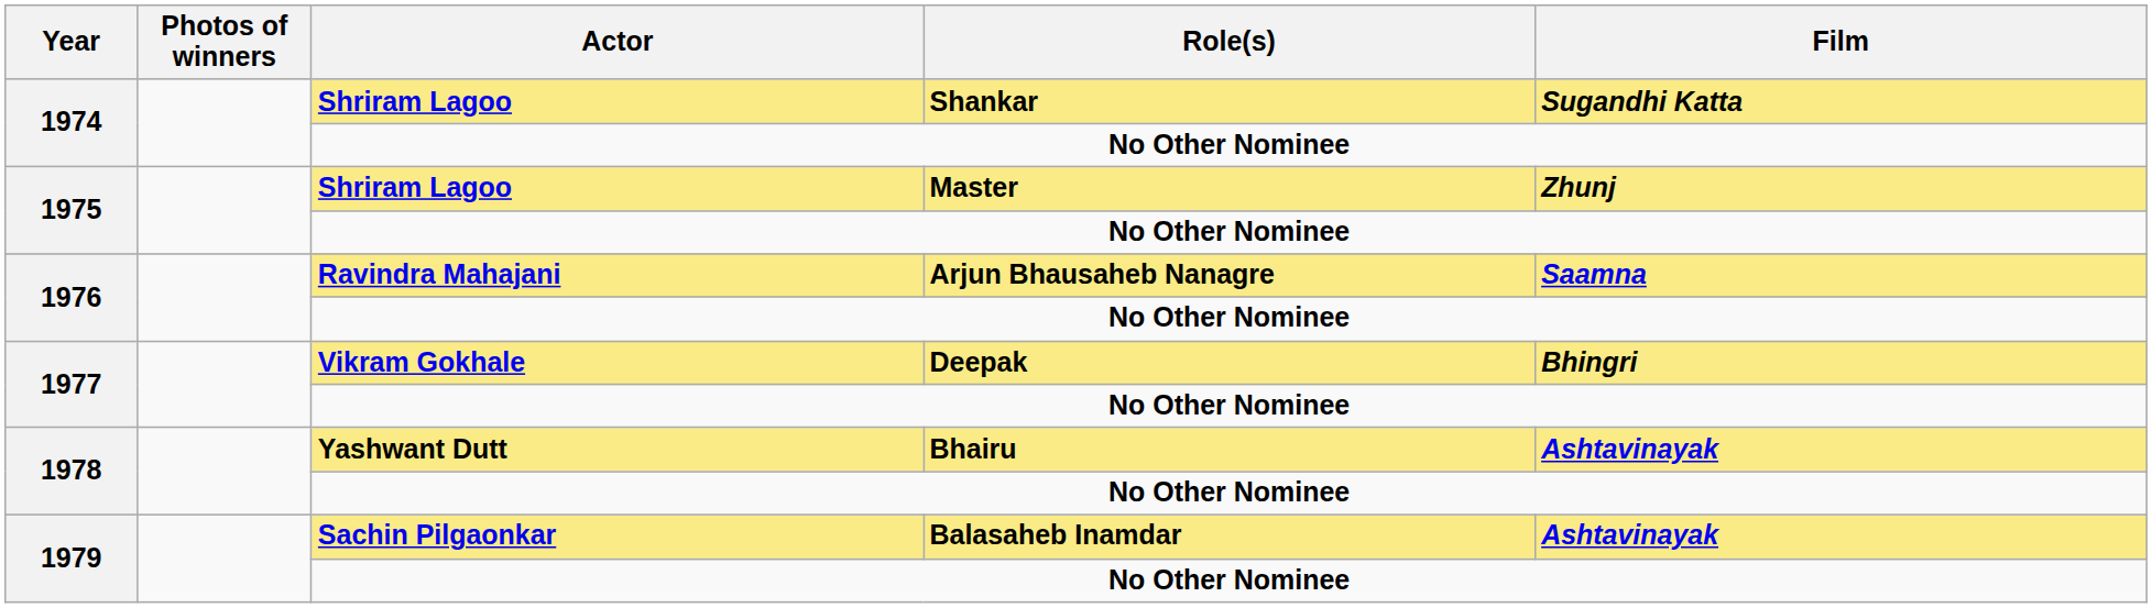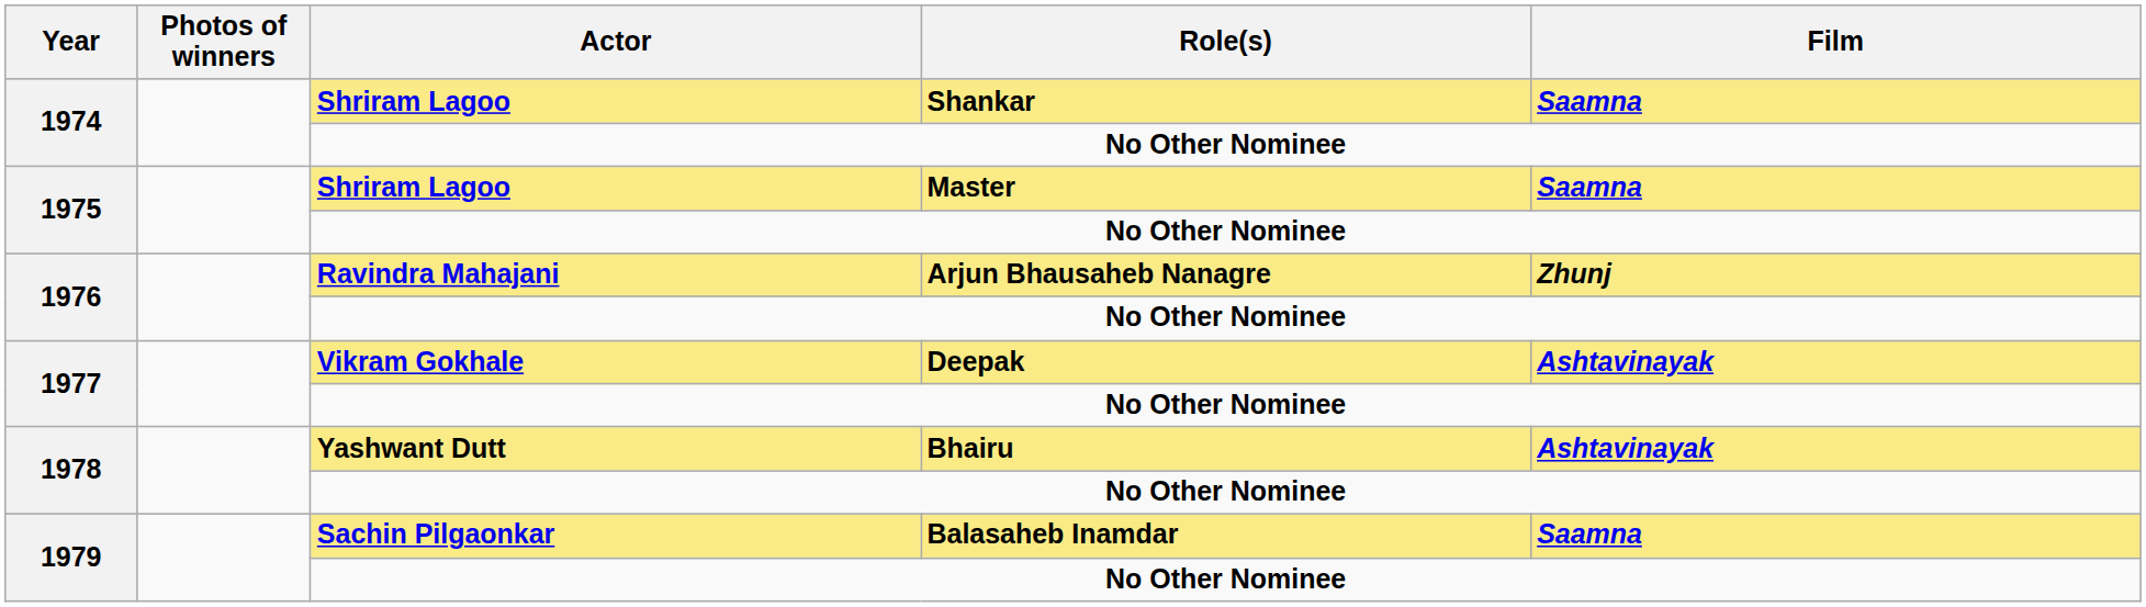 <table class="wikitable sortable" style="text-align:left;">
 <tr>
 <th scope="col" style="width:3%; text-align:center;">Year</th>
 <th scope="col" style="width:3%;text-align:center;">Photos of winners</th>
 <th scope="col" style="width:15%;text-align:center;">Actor</th>
 <th scope="col" style="width:15%;text-align:center;">Role(s)</th>
 <th scope="col" style="width:15%;text-align:center;">Film</th>
 </tr>
 <tr>
 <th scope="row" rowspan=2 style="text-align:center">1974</th>
 <td rowspan=2 style="text-align:center"></td>
 <td style="background:#FAEB86;"><strong><a href='#'>Shriram Lagoo</a></strong> </td>
 <td style="background:#FAEB86;"><strong>Shankar</strong></td>
-<td style="background:#FAEB86;"><strong><em>Sugandhi Katta</em></strong></td>
+<td style="background:#FAEB86;"><strong><em><a href='#'>Saamna</a></em></strong></td>
 </tr>
 <tr>
 <td colspan =3 style="text-align:center"><strong>No Other Nominee</strong></td>
 </tr>
 <tr>
 <th scope="row" rowspan=2 style="text-align:center">1975</th>
 <td rowspan=2 style="text-align:center"></td>
 <td style="background:#FAEB86;"><strong><a href='#'>Shriram Lagoo</a></strong> </td>
 <td style="background:#FAEB86;"><strong>Master</strong></td>
-<td style="background:#FAEB86;"><strong><em>Zhunj</em></strong></td>
+<td style="background:#FAEB86;"><strong><em><a href='#'>Saamna</a></em></strong></td>
 </tr>
 <tr>
 <td colspan =3 style="text-align:center"><strong>No Other Nominee</strong></td>
 </tr>
 <tr>
 <th scope="row" rowspan=2 style="text-align:center">1976</th>
 <td rowspan=2 style="text-align:center"></td>
 <td style="background:#FAEB86;"><strong><a href='#'>Ravindra Mahajani</a></strong> </td>
 <td style="background:#FAEB86;"><strong>Arjun Bhausaheb Nanagre</strong></td>
-<td style="background:#FAEB86;"><strong><em><a href='#'>Saamna</a></em></strong></td>
+<td style="background:#FAEB86;"><strong><em>Zhunj</em></strong></td>
 </tr>
 <tr>
 <td colspan =3 style="text-align:center"><strong>No Other Nominee</strong></td>
 </tr>
 <tr>
 <th scope="row" rowspan=2 style="text-align:center">1977</th>
 <td rowspan=2 style="text-align:center"></td>
 <td style="background:#FAEB86;"><strong><a href='#'>Vikram Gokhale</a></strong> </td>
 <td style="background:#FAEB86;"><strong>Deepak</strong></td>
-<td style="background:#FAEB86;"><strong><em>Bhingri</em></strong></td>
+<td style="background:#FAEB86;"><strong><em><a href='#'>Ashtavinayak</a></em></strong></td>
 </tr>
 <tr>
 <td colspan =3 style="text-align:center"><strong>No Other Nominee</strong></td>
 </tr>
 <tr>
 <th scope="row" rowspan=2 style="text-align:center">1978</th>
 <td rowspan=2 style="text-align:center"></td>
 <td style="background:#FAEB86;"><strong>Yashwant Dutt</strong> </td>
 <td style="background:#FAEB86;"><strong>Bhairu</strong></td>
 <td style="background:#FAEB86;"><strong><em><a href='#'>Ashtavinayak</a></em></strong></td>
 </tr>
 <tr>
 <td colspan =3 style="text-align:center"><strong>No Other Nominee</strong></td>
 </tr>
 <tr>
 <th scope="row" rowspan=2 style="text-align:center">1979</th>
 <td rowspan=2 style="text-align:center"></td>
 <td style="background:#FAEB86;"><strong><a href='#'>Sachin Pilgaonkar</a></strong> </td>
 <td style="background:#FAEB86;"><strong>Balasaheb Inamdar</strong></td>
-<td style="background:#FAEB86;"><strong><em><a href='#'>Ashtavinayak</a></em></strong></td>
+<td style="background:#FAEB86;"><strong><em><a href='#'>Saamna</a></em></strong></td>
 </tr>
 <tr>
 <td colspan =3 style="text-align:center"><strong>No Other Nominee</strong></td>
 </tr>
 </table>
